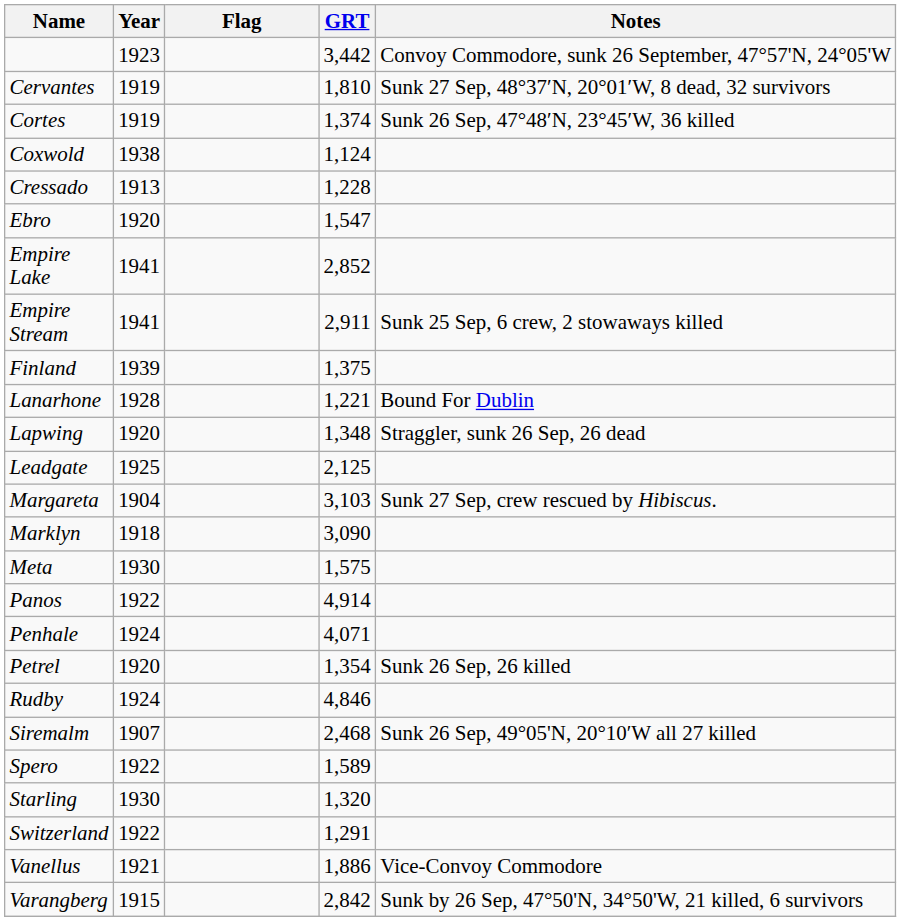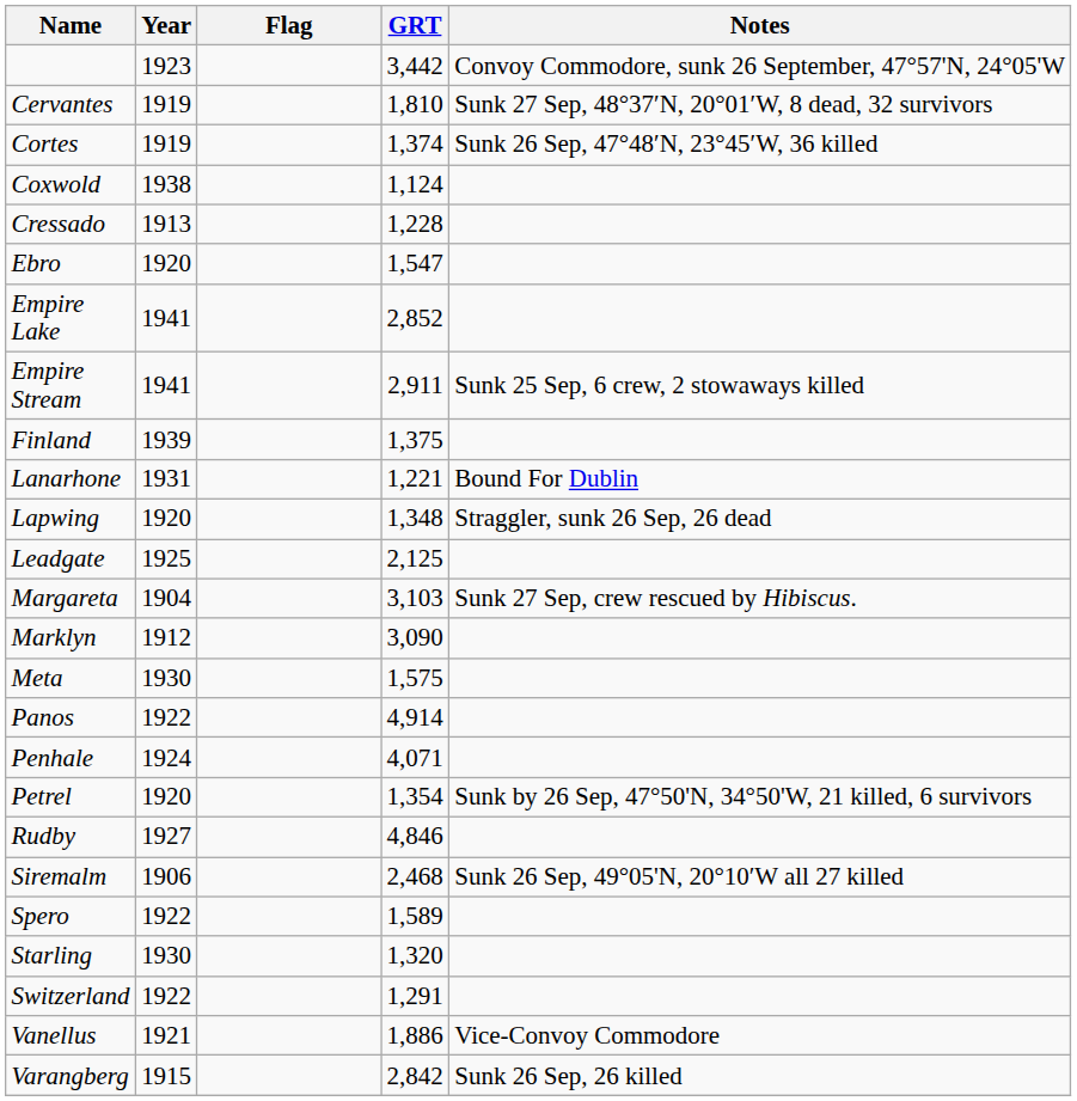 <table class="wikitable sortable">
 <tr>
 <th scope="col" width="70px">Name</th>
 <th scope="col" width="25px">Year</th>
 <th scope="col" width="110px">Flag</th>
 <th scope="col" width="15px"><a href='#'>GRT</a></th>
 <th>Notes</th>
 </tr>
 <tr>
 <td align="left"></td>
 <td align="left">1923</td>
 <td align="left"></td>
 <td align="right">3,442</td>
 <td align="left">Convoy Commodore, sunk  26 September, 47°57'N, 24°05'W</td>
 </tr>
 <tr>
 <td align="left"><em>Cervantes</em></td>
 <td align="left">1919</td>
 <td align="left"></td>
 <td align="right">1,810</td>
 <td align="left">Sunk  27 Sep, 48°37′N, 20°01′W, 8 dead, 32 survivors</td>
 </tr>
 <tr>
 <td align="left"><em>Cortes</em></td>
 <td align="left">1919</td>
 <td align="left"></td>
 <td align="right">1,374</td>
 <td align="left">Sunk  26 Sep, 47°48′N, 23°45′W, 36 killed</td>
 </tr>
 <tr>
 <td align="left"><em>Coxwold</em></td>
 <td align="left">1938</td>
 <td align="left"></td>
 <td align="right">1,124</td>
 <td align="left"></td>
 </tr>
 <tr>
 <td align="left"><em>Cressado</em></td>
 <td align="left">1913</td>
 <td align="left"></td>
 <td align="right">1,228</td>
 <td align="left"></td>
 </tr>
 <tr>
 <td align="left"><em>Ebro</em></td>
 <td align="left">1920</td>
 <td align="left"></td>
 <td align="right">1,547</td>
 <td align="left"></td>
 </tr>
 <tr>
 <td align="left"><em>Empire Lake</em></td>
 <td align="left">1941</td>
 <td align="left"></td>
 <td align="right">2,852</td>
 <td align="left"></td>
 </tr>
 <tr>
 <td align="left"><em>Empire Stream</em></td>
 <td align="left">1941</td>
 <td align="left"></td>
 <td align="right">2,911</td>
 <td align="left">Sunk  25 Sep, 6 crew, 2 stowaways killed</td>
 </tr>
 <tr>
 <td align="left"><em>Finland</em></td>
 <td align="left">1939</td>
 <td align="left"></td>
 <td align="right">1,375</td>
 <td align="left"></td>
 </tr>
 <tr>
 <td align="left"><em>Lanarhone</em></td>
-<td align="left">1928</td>
+<td align="left">1931</td>
 <td align="left"></td>
 <td align="right">1,221</td>
 <td align="left">Bound For <a href='#'>Dublin</a></td>
 </tr>
 <tr>
 <td align="left"><em>Lapwing</em></td>
 <td align="left">1920</td>
 <td align="left"></td>
 <td align="right">1,348</td>
 <td align="left">Straggler, sunk  26 Sep, 26 dead</td>
 </tr>
 <tr>
 <td align="left"><em>Leadgate</em></td>
 <td align="left">1925</td>
 <td align="left"></td>
 <td align="right">2,125</td>
 <td align="left"></td>
 </tr>
 <tr>
 <td align="left"><em>Margareta</em></td>
 <td align="left">1904</td>
 <td align="left"></td>
 <td align="right">3,103</td>
 <td align="left">Sunk  27 Sep, crew rescued by <em>Hibiscus</em>.</td>
 </tr>
 <tr>
 <td align="left"><em>Marklyn</em></td>
-<td align="left">1918</td>
+<td align="left">1912</td>
 <td align="left"></td>
 <td align="right">3,090</td>
 <td align="left"></td>
 </tr>
 <tr>
 <td align="left"><em>Meta</em></td>
 <td align="left">1930</td>
 <td align="left"></td>
 <td align="right">1,575</td>
 <td align="left"></td>
 </tr>
 <tr>
 <td align="left"><em>Panos</em></td>
 <td align="left">1922</td>
 <td align="left"></td>
 <td align="right">4,914</td>
 <td align="left"></td>
 </tr>
 <tr>
 <td align="left"><em>Penhale</em></td>
 <td align="left">1924</td>
 <td align="left"></td>
 <td align="right">4,071</td>
 <td align="left"></td>
 </tr>
 <tr>
 <td align="left"><em>Petrel</em></td>
 <td align="left">1920</td>
 <td align="left"></td>
 <td align="right">1,354</td>
-<td align="left">Sunk  26 Sep, 26 killed</td>
+<td align="left">Sunk by  26 Sep, 47°50'N, 34°50'W, 21 killed, 6 survivors</td>
 </tr>
 <tr>
 <td align="left"><em>Rudby</em></td>
-<td align="left">1924</td>
+<td align="left">1927</td>
 <td align="left"></td>
 <td align="right">4,846</td>
 <td align="left"></td>
 </tr>
 <tr>
 <td align="left"><em>Siremalm</em></td>
-<td align="left">1907</td>
+<td align="left">1906</td>
 <td align="left"></td>
 <td align="right">2,468</td>
 <td align="left">Sunk  26 Sep, 49°05'N, 20°10′W all 27 killed</td>
 </tr>
 <tr>
 <td align="left"><em>Spero</em></td>
 <td align="left">1922</td>
 <td align="left"></td>
 <td align="right">1,589</td>
 <td align="left"></td>
 </tr>
 <tr>
 <td align="left"><em>Starling</em></td>
 <td align="left">1930</td>
 <td align="left"></td>
 <td align="right">1,320</td>
 <td align="left"></td>
 </tr>
 <tr>
 <td align="left"><em>Switzerland</em></td>
 <td align="left">1922</td>
 <td align="left"></td>
 <td align="right">1,291</td>
 <td align="left"></td>
 </tr>
 <tr>
 <td align="left"><em>Vanellus</em></td>
 <td align="left">1921</td>
 <td align="left"></td>
 <td align="right">1,886</td>
 <td align="left">Vice-Convoy Commodore</td>
 </tr>
 <tr>
 <td align="left"><em>Varangberg</em></td>
 <td align="left">1915</td>
 <td align="left"></td>
 <td align="right">2,842</td>
-<td align="left">Sunk by  26 Sep, 47°50'N, 34°50'W, 21 killed, 6 survivors</td>
+<td align="left">Sunk  26 Sep, 26 killed</td>
 </tr>
 <tr>
 </tr>
 </table>
